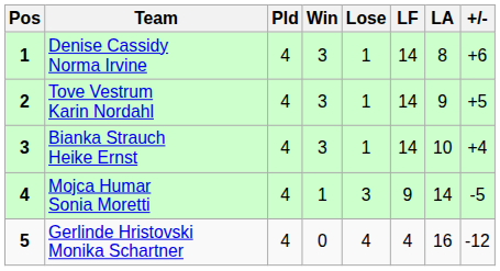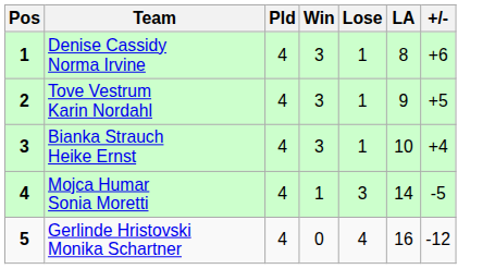 <table class="wikitable" style="font-size: 100%">
 <tr>
 <th width=20>Pos</th>
 <th width=200>Team</th>
 <th width=25>Pld</th>
 <th width=25>Win</th>
 <th width=25>Lose</th>
-<th width=25>LF</th>
 <th width=25>LA</th>
 <th width=25>+/-</th>
 </tr>
 <tr align=center style="background: #ccffcc;">
 <td><strong>1</strong></td>
 <td align="left"> <a href='#'>Denise Cassidy</a><br> <a href='#'>Norma Irvine</a></td>
 <td>4</td>
 <td>3</td>
 <td>1</td>
-<td>14</td>
 <td>8</td>
 <td>+6</td>
 </tr>
 <tr align=center style="background: #ccffcc;">
 <td><strong>2</strong></td>
 <td align="left"> <a href='#'>Tove Vestrum</a><br> <a href='#'>Karin Nordahl</a></td>
 <td>4</td>
 <td>3</td>
 <td>1</td>
-<td>14</td>
 <td>9</td>
 <td>+5</td>
 </tr>
 <tr align=center style="background: #ccffcc;">
 <td><strong>3</strong></td>
 <td align="left"> <a href='#'>Bianka Strauch</a><br> <a href='#'>Heike Ernst</a></td>
 <td>4</td>
 <td>3</td>
 <td>1</td>
-<td>14</td>
 <td>10</td>
 <td>+4</td>
 </tr>
 <tr align=center style="background: #ccffcc;">
 <td><strong>4</strong></td>
 <td align="left"> <a href='#'>Mojca Humar</a><br> <a href='#'>Sonia Moretti</a></td>
 <td>4</td>
 <td>1</td>
 <td>3</td>
-<td>9</td>
 <td>14</td>
 <td>-5</td>
 </tr>
 <tr align=center>
 <td><strong>5</strong></td>
 <td align="left"> <a href='#'>Gerlinde Hristovski</a><br> <a href='#'>Monika Schartner</a></td>
 <td>4</td>
 <td>0</td>
 <td>4</td>
-<td>4</td>
 <td>16</td>
 <td>-12</td>
 </tr>
 </table>
